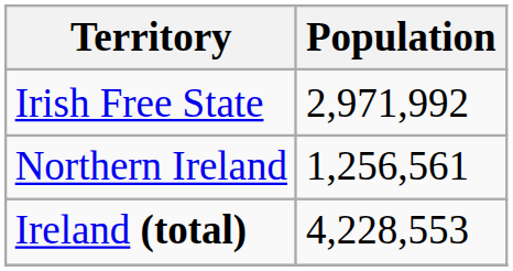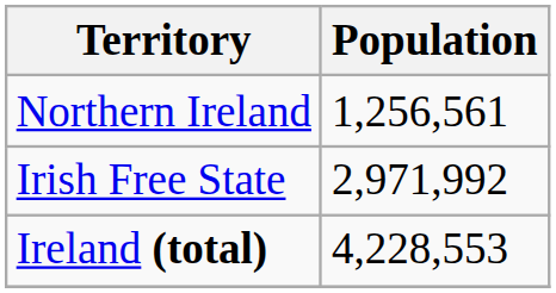 <table class="wikitable">
 <tr>
 <th>Territory</th>
 <th>Population</th>
 </tr>
 <tr>
+<td> <a href='#'>Northern Ireland</a></td>
+<td>1,256,561</td>
+</tr>
+<tr>
 <td> <a href='#'>Irish Free State</a></td>
 <td>2,971,992</td>
-</tr>
-<tr>
-<td> <a href='#'>Northern Ireland</a></td>
-<td>1,256,561</td>
 </tr>
 <tr>
 <td> <a href='#'>Ireland</a> <strong>(total)</strong></td>
 <td>4,228,553</td>
 </tr>
 <tr>
 </tr>
 </table>
